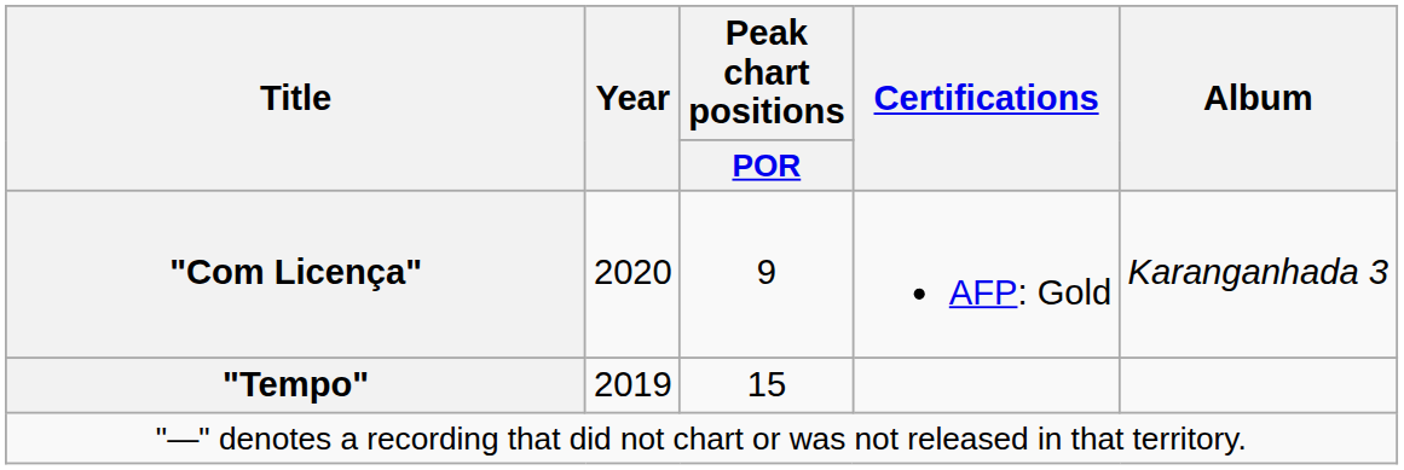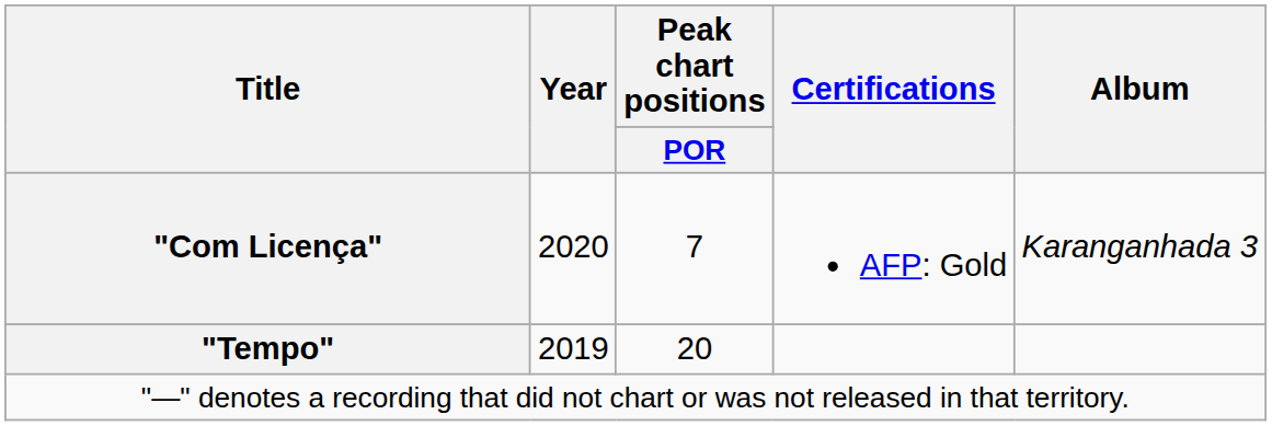 <table class="wikitable plainrowheaders" style="text-align:center;">
 <tr>
 <th rowspan="2" scope="col" style="width:16em;">Title</th>
 <th rowspan="2" scope="col">Year</th>
 <th scope="col">Peak chart positions</th>
 <th rowspan="2" scope="col"><a href='#'>Certifications</a></th>
 <th rowspan="2" scope="col">Album</th>
 </tr>
 <tr>
 <th scope="col" style="width:2.5em;font-size:90%;"><a href='#'>POR</a><br></th>
 </tr>
 <tr>
 <th scope="row">"Com Licença"<br></th>
 <td>2020</td>
-<td>9</td>
+<td>7</td>
 <td><br><ul><li><a href='#'>AFP</a>: Gold</li></ul></td>
 <td><em>Karanganhada 3</em></td>
 </tr>
 <tr>
 <th scope="row">"Tempo"<br></th>
 <td>2019</td>
-<td>15</td>
+<td>20</td>
 <td></td>
 <td></td>
 </tr>
 <tr>
 <td colspan="5" style="font-size:90%">"—" denotes a recording that did not chart or was not released in that territory.</td>
 </tr>
 </table>
